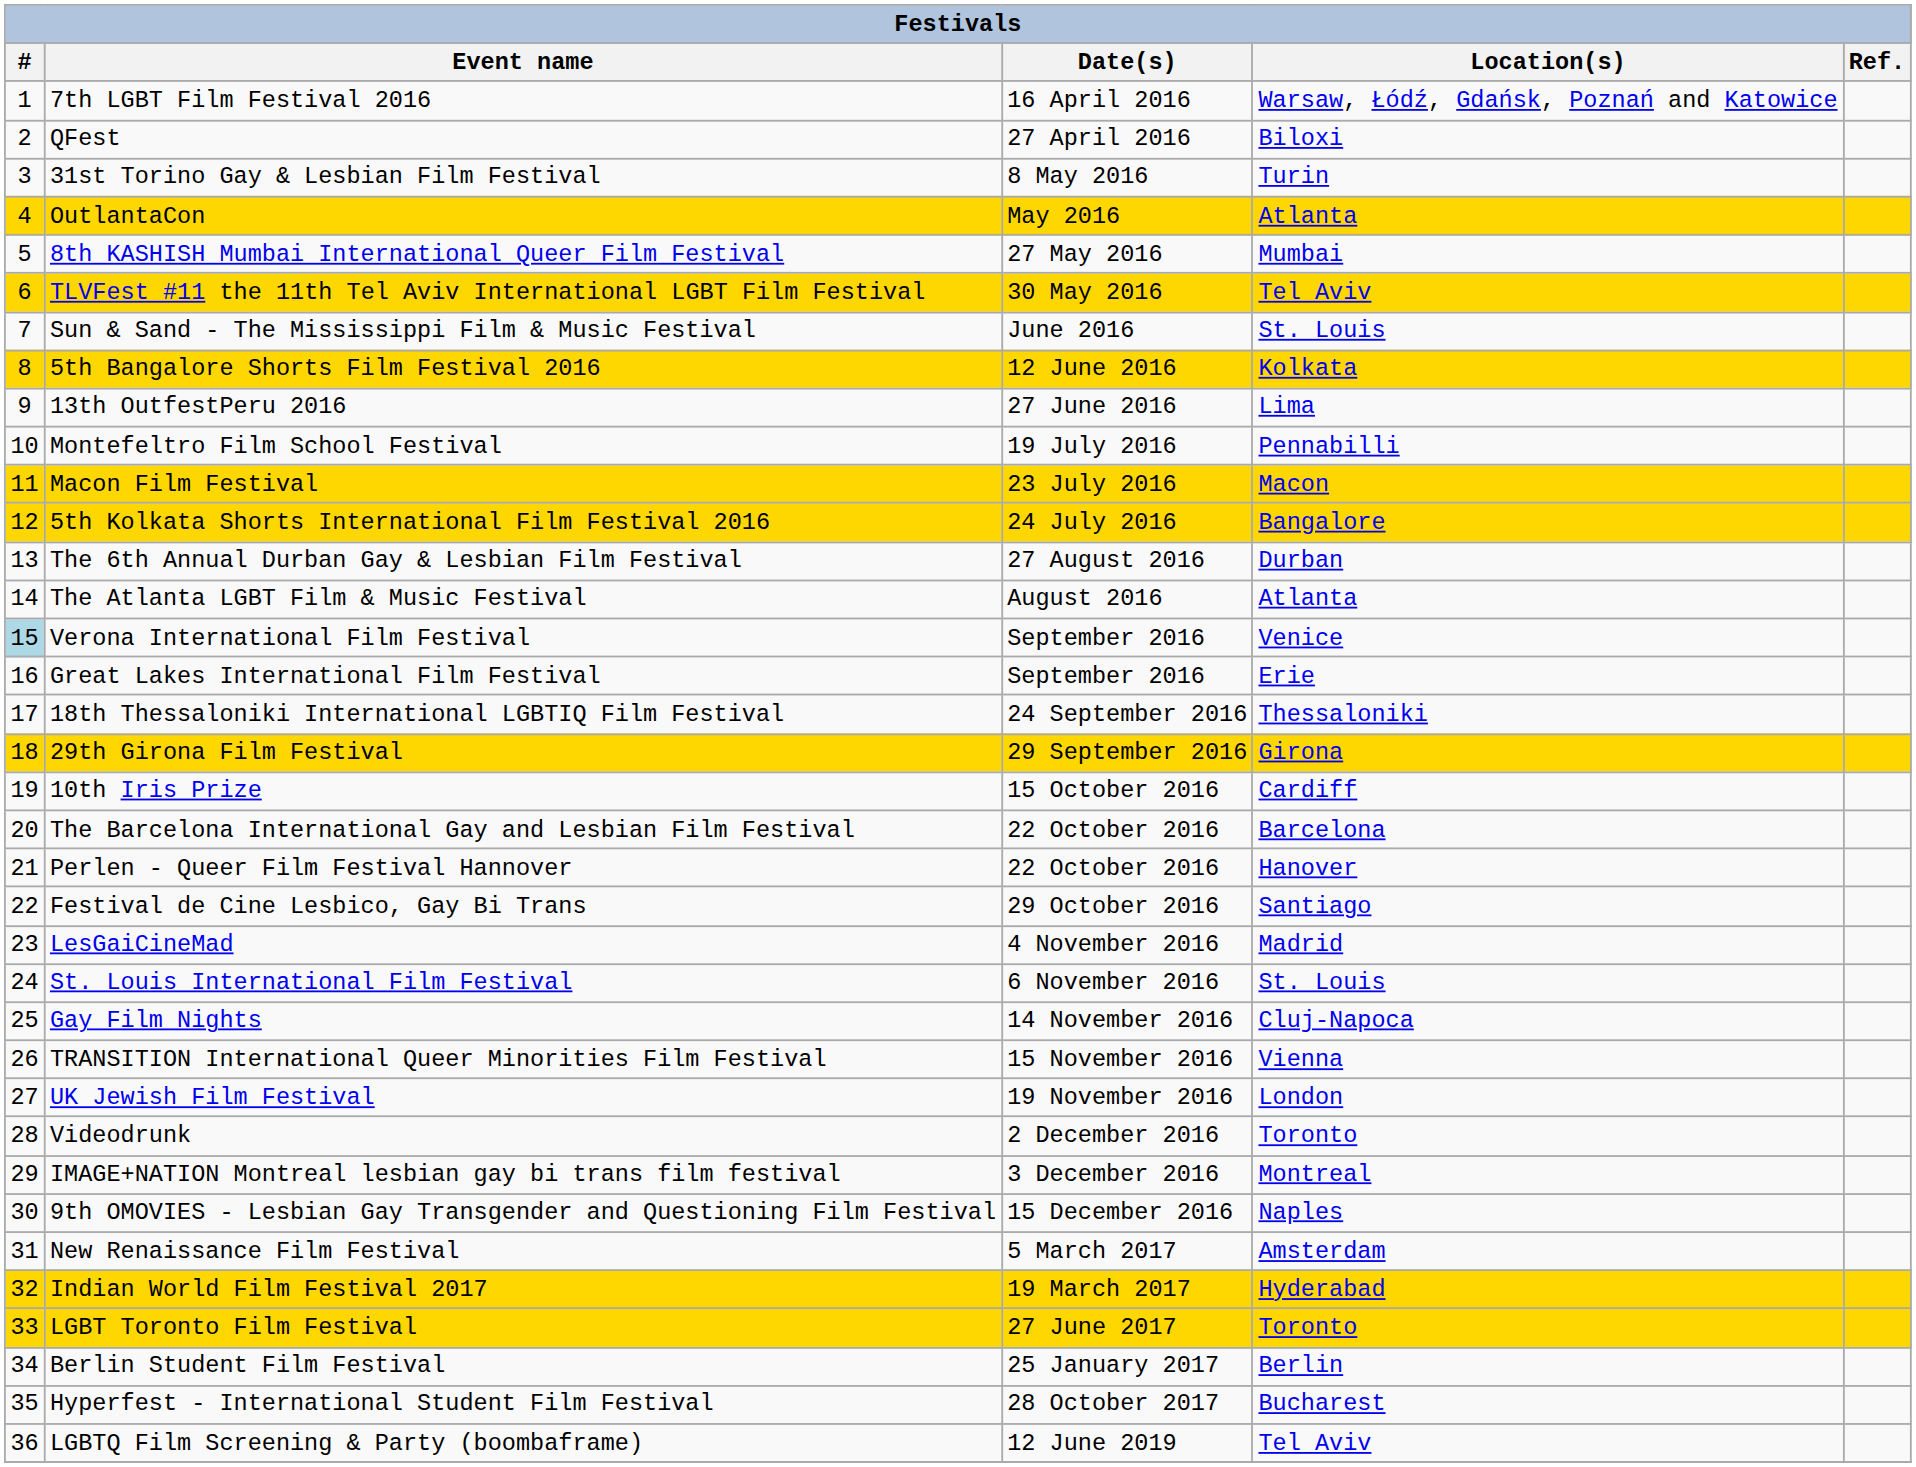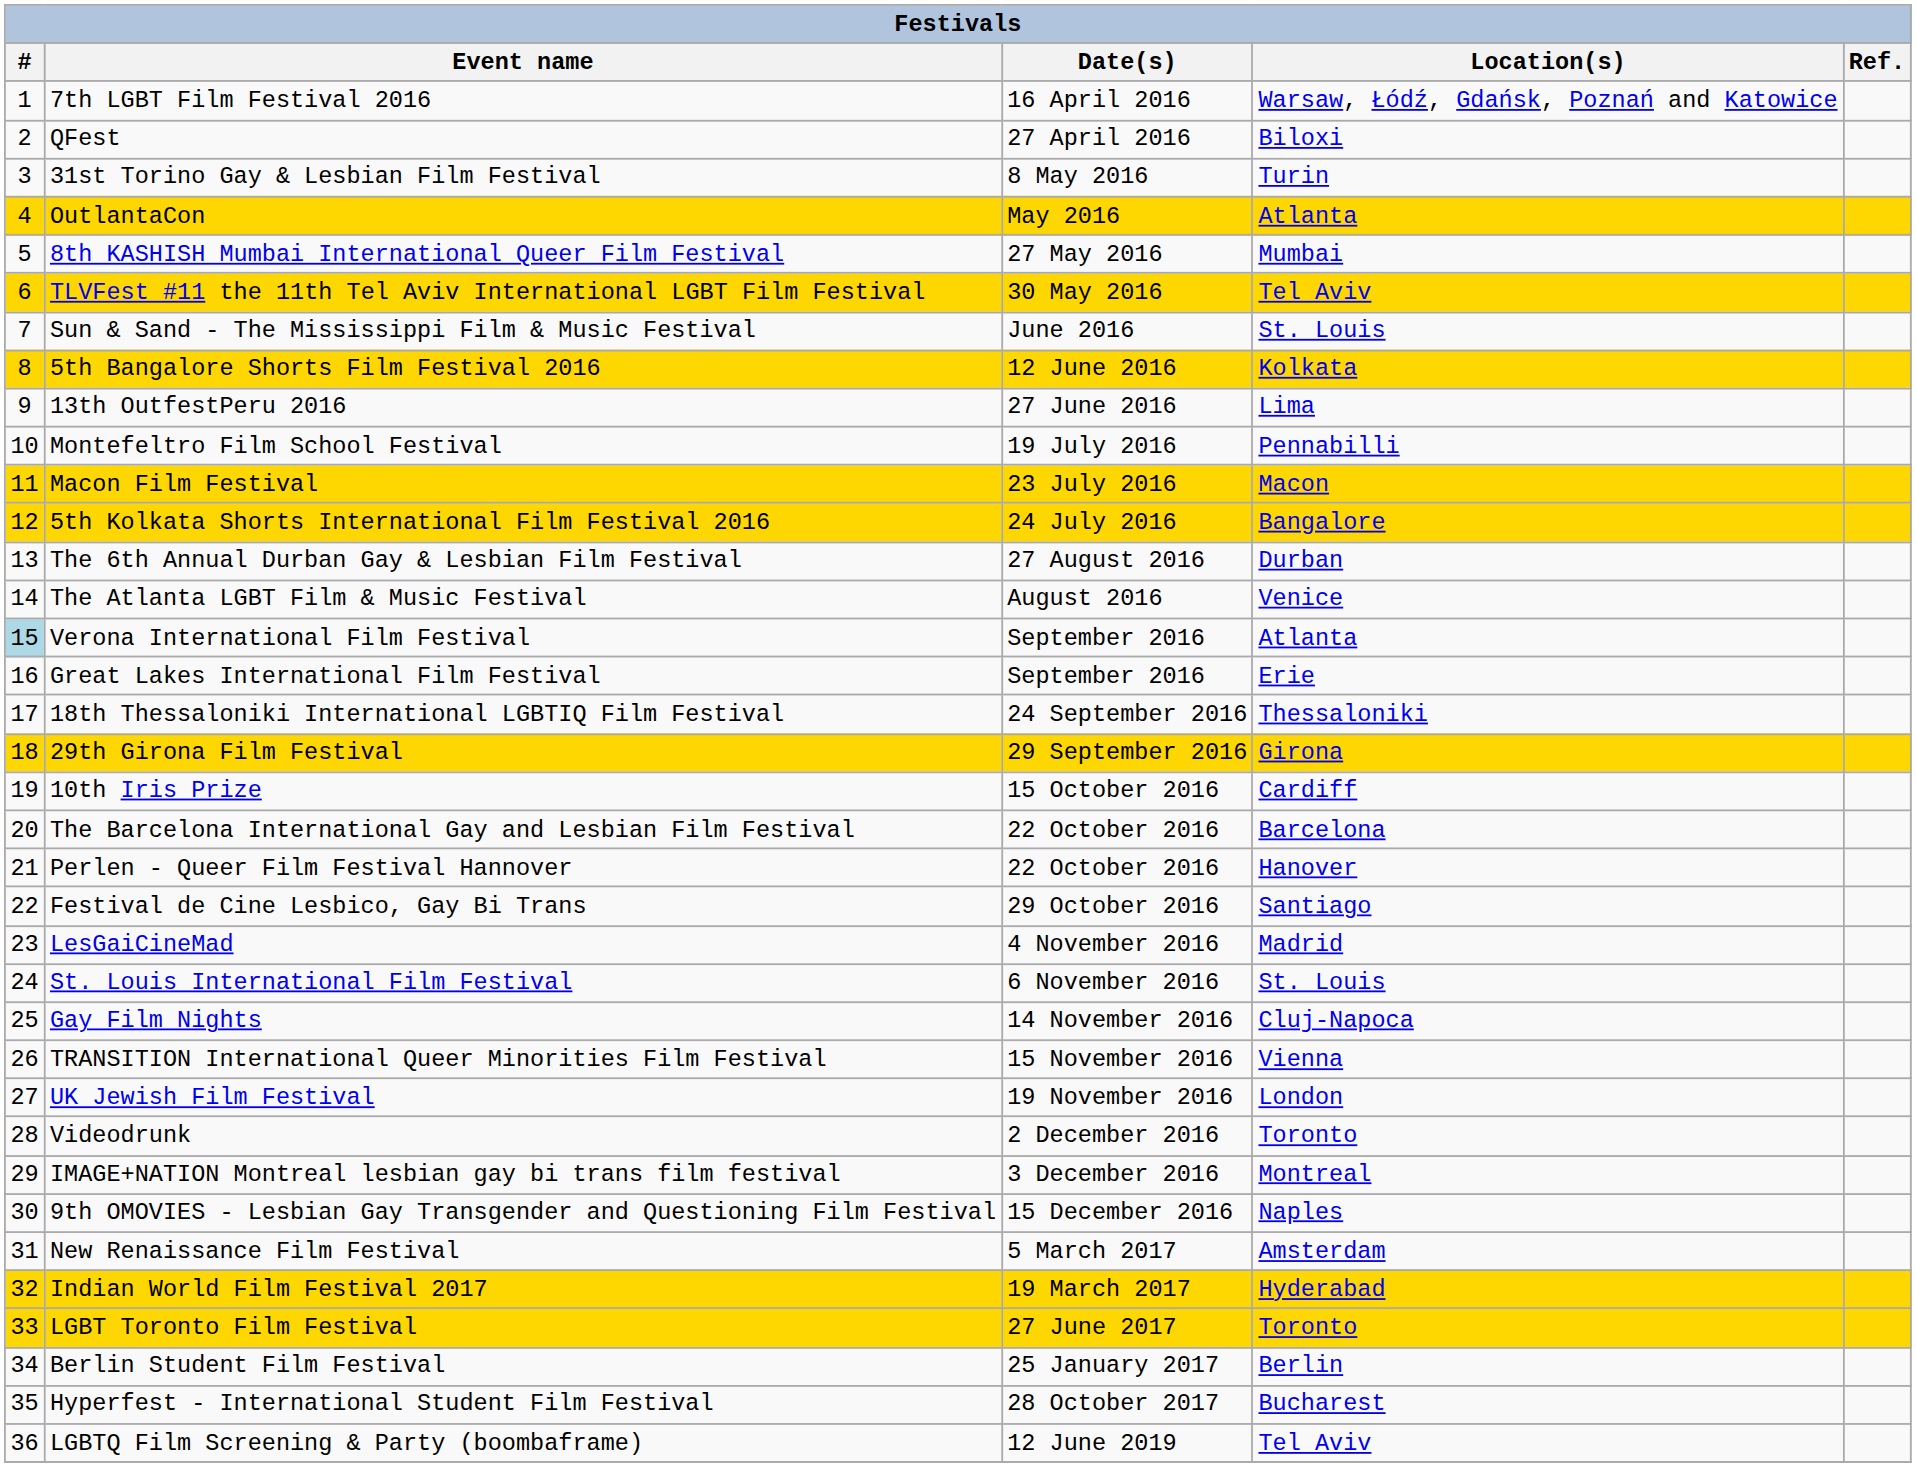 <table class="wikitable sortable">
 <tr style="background:#ccc; text-align:center;">
 <th colspan="5" style="background: LightSteelBlue;">Festivals</th>
 </tr>
 <tr style="background:#ccc; text-align:center;">
 <th>#</th>
 <th>Event name</th>
 <th>Date(s)</th>
 <th>Location(s)</th>
 <th>Ref.</th>
 </tr>
 <tr>
 <td style="text-align: center">1</td>
 <td>7th LGBT Film Festival 2016</td>
 <td>16 April 2016</td>
 <td> <a href='#'>Warsaw</a>, <a href='#'>Łódź</a>, <a href='#'>Gdańsk</a>, <a href='#'>Poznań</a> and <a href='#'>Katowice</a></td>
 <td style="text-align: center"></td>
 </tr>
 <tr>
 <td style="text-align: center">2</td>
 <td>QFest</td>
 <td>27 April 2016</td>
 <td> <a href='#'>Biloxi</a></td>
 <td style="text-align: center"></td>
 </tr>
 <tr>
 <td style="text-align: center">3</td>
 <td>31st Torino Gay & Lesbian Film Festival</td>
 <td>8 May 2016</td>
 <td> <a href='#'>Turin</a></td>
 <td style="text-align: center"></td>
 </tr>
 <tr style="background: gold">
 <td style="text-align: center">4</td>
 <td>OutlantaCon</td>
 <td>May 2016</td>
 <td> <a href='#'>Atlanta</a></td>
 <td style="text-align: center"></td>
 </tr>
 <tr>
 <td style="text-align: center">5</td>
 <td><a href='#'>8th KASHISH Mumbai International Queer Film Festival</a></td>
 <td>27 May 2016</td>
 <td> <a href='#'>Mumbai</a></td>
 <td style="text-align: center"></td>
 </tr>
 <tr style="background: gold">
 <td style="text-align: center">6</td>
 <td><a href='#'>TLVFest #11</a> the 11th Tel Aviv International LGBT Film Festival</td>
 <td>30 May 2016</td>
 <td> <a href='#'>Tel Aviv</a></td>
 <td style="text-align: center"></td>
 </tr>
 <tr>
 <td style="text-align: center">7</td>
 <td>Sun & Sand - The Mississippi Film & Music Festival</td>
 <td>June 2016</td>
 <td> <a href='#'>St. Louis</a></td>
 <td style="text-align: center"></td>
 </tr>
 <tr style="background: gold">
 <td style="text-align: center">8</td>
 <td>5th Bangalore Shorts Film Festival 2016</td>
 <td>12 June 2016</td>
 <td> <a href='#'>Kolkata</a></td>
 <td style="text-align: center"></td>
 </tr>
 <tr>
 <td style="text-align: center">9</td>
 <td>13th OutfestPeru 2016</td>
 <td>27 June 2016</td>
 <td> <a href='#'>Lima</a></td>
 <td style="text-align: center"></td>
 </tr>
 <tr>
 <td style="text-align: center">10</td>
 <td>Montefeltro Film School Festival</td>
 <td>19 July 2016</td>
 <td> <a href='#'>Pennabilli</a></td>
 <td style="text-align: center"></td>
 </tr>
 <tr style="background: gold">
 <td style="text-align: center">11</td>
 <td>Macon Film Festival</td>
 <td>23 July 2016</td>
 <td> <a href='#'>Macon</a></td>
 <td style="text-align: center"></td>
 </tr>
 <tr style="background: gold">
 <td style="text-align: center">12</td>
 <td>5th Kolkata Shorts International Film Festival 2016</td>
 <td>24 July 2016</td>
 <td> <a href='#'>Bangalore</a></td>
 <td style="text-align: center"></td>
 </tr>
 <tr>
 <td style="text-align: center">13</td>
 <td>The 6th Annual Durban Gay & Lesbian Film Festival</td>
 <td>27 August 2016</td>
 <td> <a href='#'>Durban</a></td>
 <td style="text-align: center"></td>
 </tr>
 <tr>
 <td style="text-align: center">14</td>
 <td>The Atlanta LGBT Film & Music Festival</td>
 <td>August 2016</td>
-<td> <a href='#'>Atlanta</a></td>
+<td> <a href='#'>Venice</a></td>
 <td style="text-align: center"></td>
 </tr>
 <tr>
 <td style="background: lightblue; text-align: center">15</td>
 <td>Verona International Film Festival</td>
 <td>September 2016</td>
-<td> <a href='#'>Venice</a></td>
+<td> <a href='#'>Atlanta</a></td>
 <td style="text-align: center"></td>
 </tr>
 <tr>
 <td style="text-align: center">16</td>
 <td>Great Lakes International Film Festival</td>
 <td>September 2016</td>
 <td> <a href='#'>Erie</a></td>
 <td style="text-align: center"></td>
 </tr>
 <tr>
 <td style="text-align: center">17</td>
 <td>18th Thessaloniki International LGBTIQ Film Festival</td>
 <td>24 September 2016</td>
 <td> <a href='#'>Thessaloniki</a></td>
 <td style="text-align: center"></td>
 </tr>
 <tr style="background: gold">
 <td style="text-align: center">18</td>
 <td>29th Girona Film Festival</td>
 <td>29 September 2016</td>
 <td> <a href='#'>Girona</a></td>
 <td style="text-align: center"></td>
 </tr>
 <tr>
 <td style="text-align: center">19</td>
 <td>10th <a href='#'>Iris Prize</a></td>
 <td>15 October 2016</td>
 <td> <a href='#'>Cardiff</a></td>
 <td style="text-align: center"></td>
 </tr>
 <tr>
 <td style="text-align: center">20</td>
 <td>The Barcelona International Gay and Lesbian Film Festival</td>
 <td>22 October 2016</td>
 <td> <a href='#'>Barcelona</a></td>
 <td style="text-align: center"></td>
 </tr>
 <tr>
 <td style="text-align: center">21</td>
 <td>Perlen - Queer Film Festival Hannover</td>
 <td>22 October 2016</td>
 <td> <a href='#'>Hanover</a></td>
 <td style="text-align: center"></td>
 </tr>
 <tr>
 <td style="text-align: center">22</td>
 <td>Festival de Cine Lesbico, Gay Bi Trans</td>
 <td>29 October 2016</td>
 <td> <a href='#'>Santiago</a></td>
 <td style="text-align: center"></td>
 </tr>
 <tr>
 <td style="text-align: center">23</td>
 <td><a href='#'>LesGaiCineMad</a></td>
 <td>4 November 2016</td>
 <td> <a href='#'>Madrid</a></td>
 <td style="text-align: center"></td>
 </tr>
 <tr>
 <td style="text-align: center">24</td>
 <td><a href='#'>St. Louis International Film Festival</a></td>
 <td>6 November 2016</td>
 <td> <a href='#'>St. Louis</a></td>
 <td style="text-align: center"></td>
 </tr>
 <tr>
 <td style="text-align: center">25</td>
 <td><a href='#'>Gay Film Nights</a></td>
 <td>14 November 2016</td>
 <td> <a href='#'>Cluj-Napoca</a></td>
 <td style="text-align: center"></td>
 </tr>
 <tr>
 <td style="text-align: center">26</td>
 <td>TRANSITION International Queer Minorities Film Festival</td>
 <td>15 November 2016</td>
 <td> <a href='#'>Vienna</a></td>
 <td style="text-align: center"></td>
 </tr>
 <tr>
 <td style="text-align: center">27</td>
 <td><a href='#'>UK Jewish Film Festival</a></td>
 <td>19 November 2016</td>
 <td> <a href='#'>London</a></td>
 <td style="text-align: center"></td>
 </tr>
 <tr>
 <td style="text-align: center">28</td>
 <td>Videodrunk</td>
 <td>2 December 2016</td>
 <td> <a href='#'>Toronto</a></td>
 <td style="text-align: center"></td>
 </tr>
 <tr>
 <td style="text-align: center">29</td>
 <td>IMAGE+NATION Montreal lesbian gay bi trans film festival</td>
 <td>3 December 2016</td>
 <td> <a href='#'>Montreal</a></td>
 <td style="text-align: center"></td>
 </tr>
 <tr>
 <td style="text-align: center">30</td>
 <td>9th OMOVIES - Lesbian Gay Transgender and Questioning Film Festival</td>
 <td>15 December 2016</td>
 <td> <a href='#'>Naples</a></td>
 <td style="text-align: center"></td>
 </tr>
 <tr>
 <td style="text-align: center">31</td>
 <td>New Renaissance Film Festival</td>
 <td>5 March 2017</td>
 <td> <a href='#'>Amsterdam</a></td>
 <td style="text-align: center"></td>
 </tr>
 <tr style="background: gold">
 <td style="text-align: center">32</td>
 <td>Indian World Film Festival 2017</td>
 <td>19 March 2017</td>
 <td> <a href='#'>Hyderabad</a></td>
 <td style="text-align: center"></td>
 </tr>
 <tr style="background: gold">
 <td style="text-align: center">33</td>
 <td>LGBT Toronto Film Festival</td>
 <td>27 June 2017</td>
 <td> <a href='#'>Toronto</a></td>
 <td style="text-align: center"></td>
 </tr>
 <tr>
 <td style="text-align: center">34</td>
 <td>Berlin Student Film Festival</td>
 <td>25 January 2017</td>
 <td> <a href='#'>Berlin</a></td>
 <td style="text-align: center"></td>
 </tr>
 <tr>
 <td style="text-align: center">35</td>
 <td>Hyperfest - International Student Film Festival</td>
 <td>28 October 2017</td>
 <td> <a href='#'>Bucharest</a></td>
 <td></td>
 </tr>
 <tr>
 <td style="text-align: center">36</td>
 <td>LGBTQ Film Screening & Party (boombaframe)</td>
 <td>12 June 2019</td>
 <td> <a href='#'>Tel Aviv</a></td>
 <td style="text-align: center"></td>
 </tr>
 <tr>
 </tr>
 </table>
